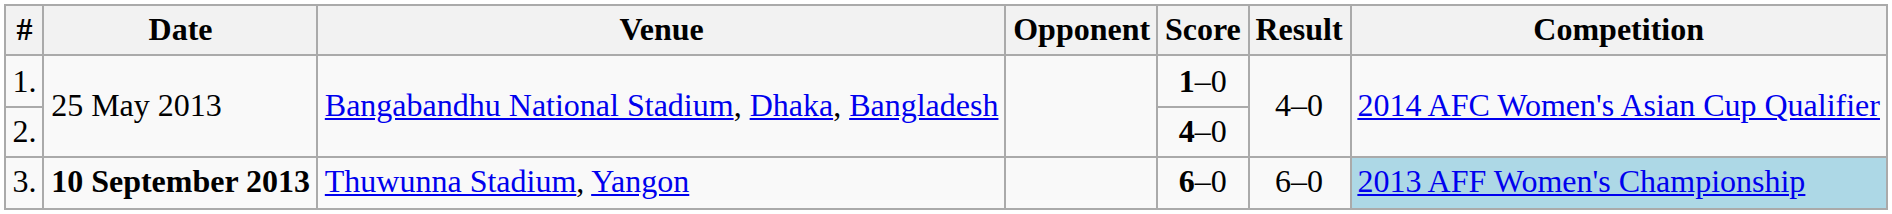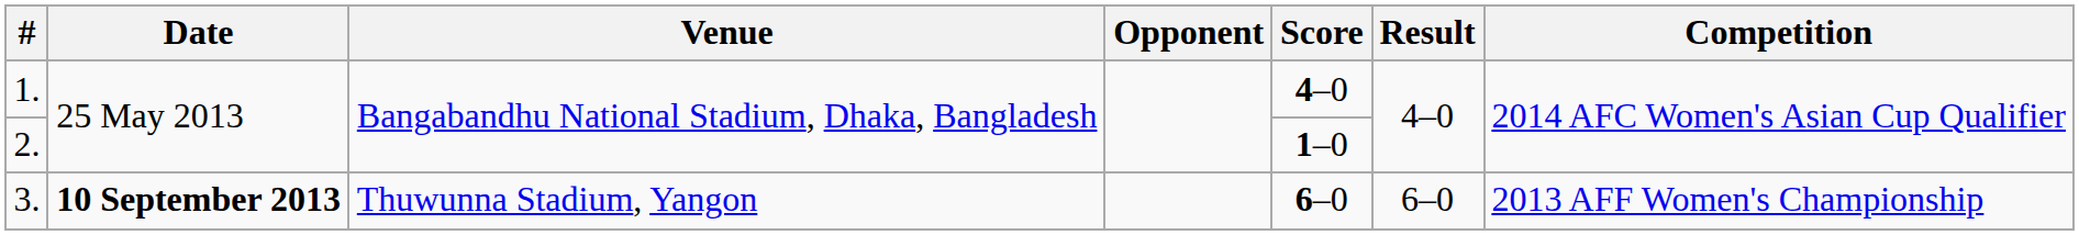 <table class=wikitable>
 <tr>
 <th>#</th>
 <th>Date</th>
 <th>Venue</th>
 <th>Opponent</th>
 <th>Score</th>
 <th>Result</th>
 <th>Competition</th>
 </tr>
 <tr>
 <td>1.</td>
 <td rowspan=2>25 May 2013</td>
 <td rowspan=2><a href='#'>Bangabandhu National Stadium</a>, <a href='#'>Dhaka</a>, <a href='#'>Bangladesh</a></td>
 <td rowspan=2></td>
-<td style="text-align:center;"><strong>1</strong>–0</td>
+<td style="text-align:center;"><strong>4</strong>–0</td>
 <td rowspan=2 style="text-align:center;">4–0</td>
 <td rowspan=2><a href='#'>2014 AFC Women's Asian Cup Qualifier</a></td>
 </tr>
 <tr>
 <td>2.</td>
-<td style="text-align:center;"><strong>4</strong>–0</td>
+<td style="text-align:center;"><strong>1</strong>–0</td>
 </tr>
 <tr>
 <td>3.</td>
 <td><strong>10 September 2013</strong></td>
 <td><a href='#'>Thuwunna Stadium</a>, <a href='#'>Yangon</a></td>
 <td></td>
 <td style="text-align:center;"><strong>6</strong>–0</td>
 <td style="text-align:center;">6–0</td>
-<td style="background: lightblue;"><a href='#'>2013 AFF Women's Championship</a></td>
+<td><a href='#'>2013 AFF Women's Championship</a></td>
 </tr>
 </table>
